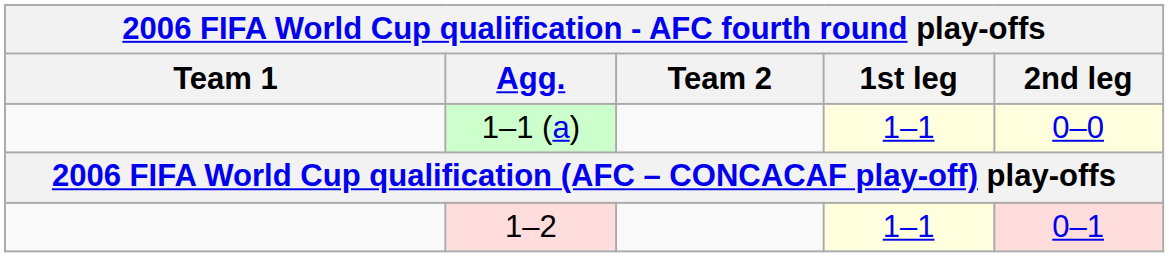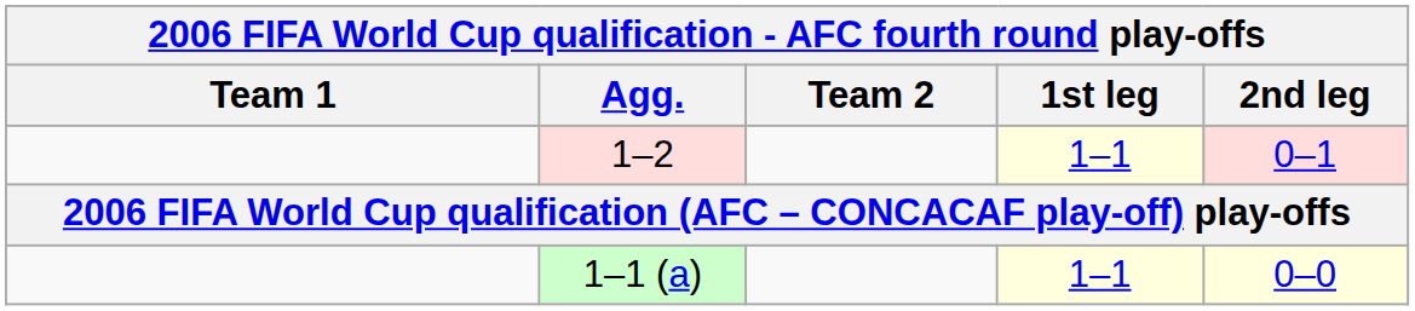 <table class="wikitable" style="text-align: center;">
 <tr>
 <th colspan="5"><a href='#'>2006 FIFA World Cup qualification - AFC fourth round</a> play-offs</th>
 </tr>
 <tr>
 <th width="220">Team 1</th>
 <th width="80"><a href='#'>Agg.</a></th>
 <th width="100">Team 2</th>
 <th width="80">1st leg</th>
 <th width="80">2nd leg</th>
 </tr>
 <tr>
 <td align="center"></td>
-<td bgcolor="#ccffcc">1–1 (<a href='#'>a</a>)</td>
+<td bgcolor="#ffdddd">1–2</td>
 <td align="center"></td>
 <td bgcolor="#ffffdd"><a href='#'>1–1</a></td>
-<td bgcolor="#ffffdd"><a href='#'>0–0</a></td>
+<td bgcolor="#ffdddd"><a href='#'>0–1</a></td>
 </tr>
 <tr>
 <th colspan="5"><a href='#'>2006 FIFA World Cup qualification (AFC – CONCACAF play-off)</a> play-offs</th>
 </tr>
 <tr>
 <td align="center"></td>
-<td bgcolor="#ffdddd">1–2</td>
+<td bgcolor="#ccffcc">1–1 (<a href='#'>a</a>)</td>
 <td align="center"></td>
 <td bgcolor="#ffffdd"><a href='#'>1–1</a></td>
-<td bgcolor="#ffdddd"><a href='#'>0–1</a></td>
+<td bgcolor="#ffffdd"><a href='#'>0–0</a></td>
 </tr>
 </table>
